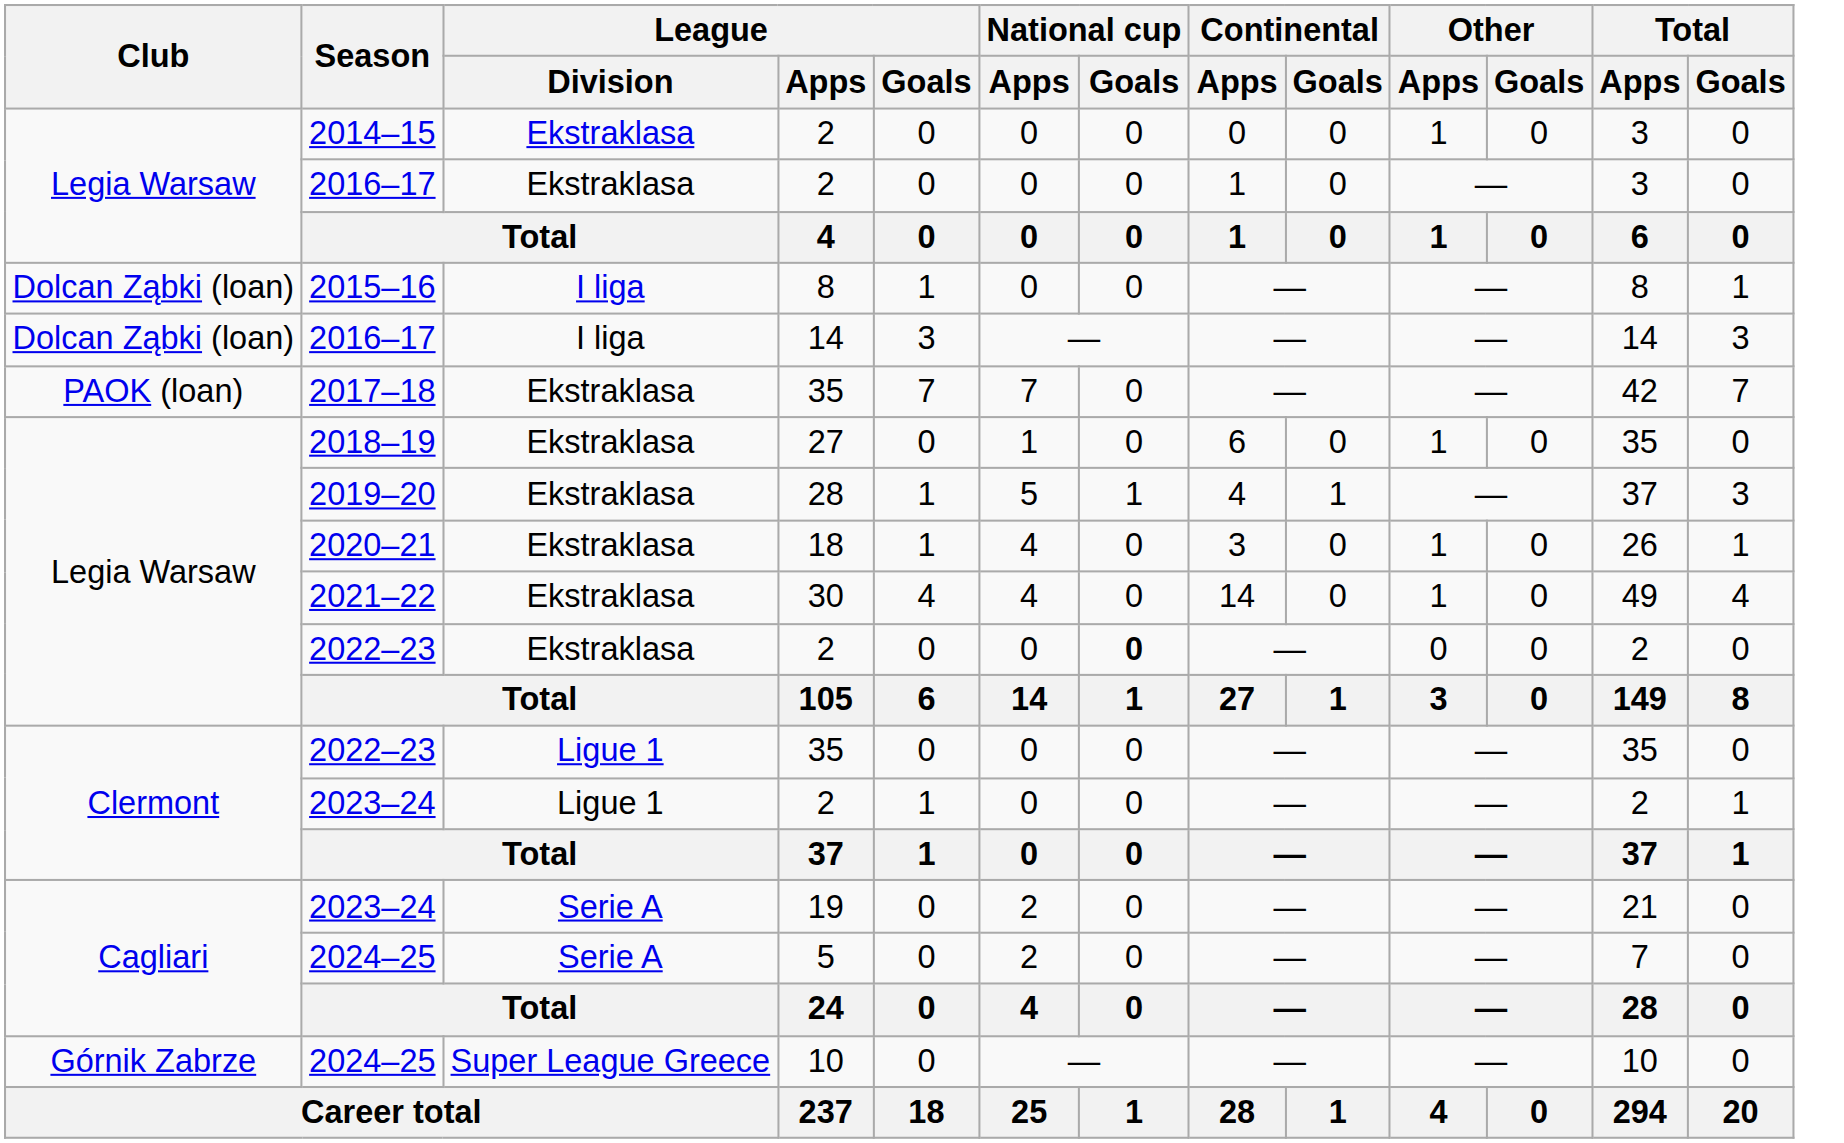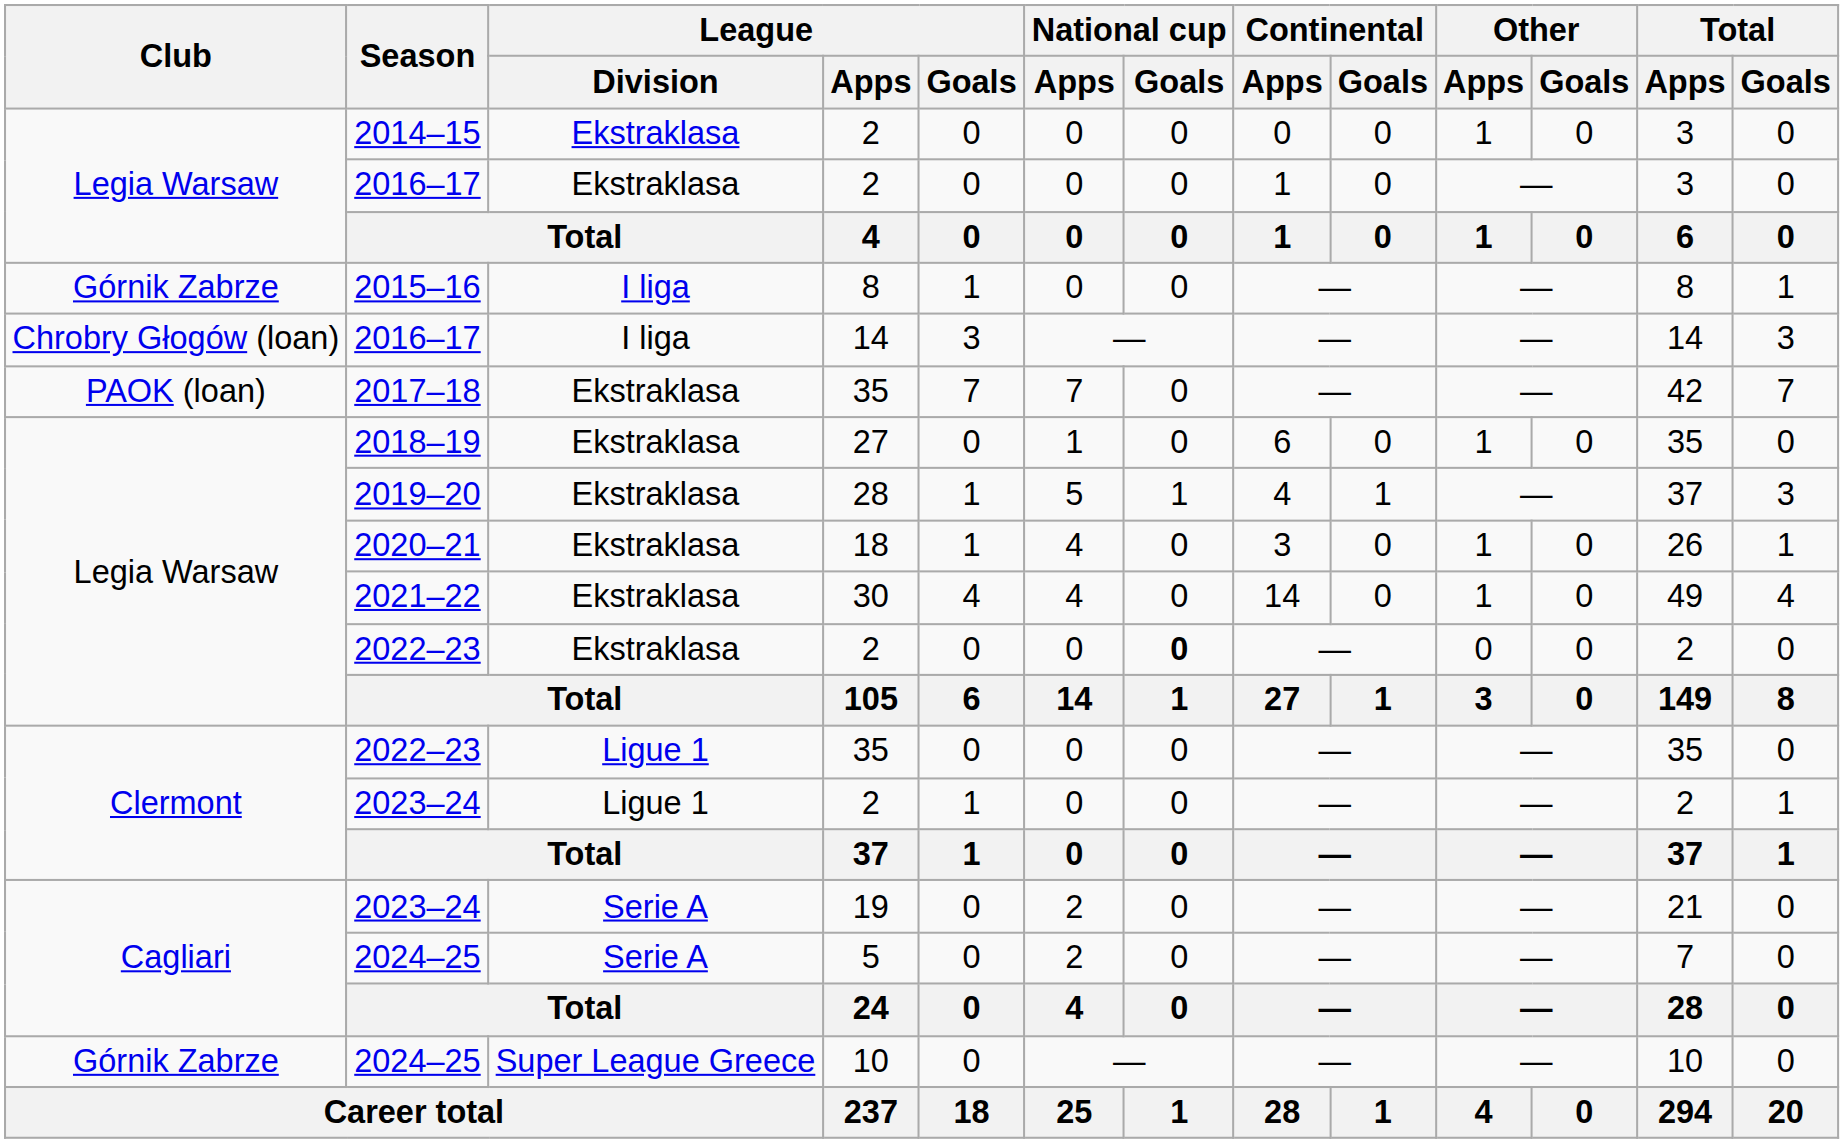 <table class="wikitable" style="text-align:center">
 <tr>
 <th rowspan="2">Club</th>
 <th rowspan="2">Season</th>
 <th colspan="3">League</th>
 <th colspan="2">National cup</th>
 <th colspan="2">Continental</th>
 <th colspan="2">Other</th>
 <th colspan="2">Total</th>
 </tr>
 <tr>
 <th>Division</th>
 <th>Apps</th>
 <th>Goals</th>
 <th>Apps</th>
 <th>Goals</th>
 <th>Apps</th>
 <th>Goals</th>
 <th>Apps</th>
 <th>Goals</th>
 <th>Apps</th>
 <th>Goals</th>
 </tr>
 <tr>
 <td rowspan="3"><a href='#'>Legia Warsaw</a></td>
 <td><a href='#'>2014–15</a></td>
 <td><a href='#'>Ekstraklasa</a></td>
 <td>2</td>
 <td>0</td>
 <td>0</td>
 <td>0</td>
 <td>0</td>
 <td>0</td>
 <td>1</td>
 <td>0</td>
 <td>3</td>
 <td>0</td>
 </tr>
 <tr>
 <td><a href='#'>2016–17</a></td>
 <td>Ekstraklasa</td>
 <td>2</td>
 <td>0</td>
 <td>0</td>
 <td>0</td>
 <td>1</td>
 <td>0</td>
 <td colspan="2">—</td>
 <td>3</td>
 <td>0</td>
 </tr>
 <tr>
 <th colspan="2">Total</th>
 <th>4</th>
 <th>0</th>
 <th>0</th>
 <th>0</th>
 <th>1</th>
 <th>0</th>
 <th>1</th>
 <th>0</th>
 <th>6</th>
 <th>0</th>
 </tr>
 <tr>
-<td><a href='#'>Dolcan Ząbki</a> (loan)</td>
+<td><a href='#'>Górnik Zabrze</a></td>
 <td><a href='#'>2015–16</a></td>
 <td><a href='#'>I liga</a></td>
 <td>8</td>
 <td>1</td>
 <td>0</td>
 <td>0</td>
 <td colspan="2">—</td>
 <td colspan="2">—</td>
 <td>8</td>
 <td>1</td>
 </tr>
 <tr>
-<td><a href='#'>Dolcan Ząbki</a> (loan)</td>
+<td><a href='#'>Chrobry Głogów</a> (loan)</td>
 <td><a href='#'>2016–17</a></td>
 <td>I liga</td>
 <td>14</td>
 <td>3</td>
 <td colspan="2">—</td>
 <td colspan="2">—</td>
 <td colspan="2">—</td>
 <td>14</td>
 <td>3</td>
 </tr>
 <tr>
 <td><a href='#'>PAOK</a> (loan)</td>
 <td><a href='#'>2017–18</a></td>
 <td>Ekstraklasa</td>
 <td>35</td>
 <td>7</td>
 <td>7</td>
 <td>0</td>
 <td colspan="2">—</td>
 <td colspan="2">—</td>
 <td>42</td>
 <td>7</td>
 </tr>
 <tr>
 <td rowspan="6">Legia Warsaw</td>
 <td><a href='#'>2018–19</a></td>
 <td>Ekstraklasa</td>
 <td>27</td>
 <td>0</td>
 <td>1</td>
 <td>0</td>
 <td>6</td>
 <td>0</td>
 <td>1</td>
 <td>0</td>
 <td>35</td>
 <td>0</td>
 </tr>
 <tr>
 <td><a href='#'>2019–20</a></td>
 <td>Ekstraklasa</td>
 <td>28</td>
 <td>1</td>
 <td>5</td>
 <td>1</td>
 <td>4</td>
 <td>1</td>
 <td colspan="2">—</td>
 <td>37</td>
 <td>3</td>
 </tr>
 <tr>
 <td><a href='#'>2020–21</a></td>
 <td>Ekstraklasa</td>
 <td>18</td>
 <td>1</td>
 <td>4</td>
 <td>0</td>
 <td>3</td>
 <td>0</td>
 <td>1</td>
 <td>0</td>
 <td>26</td>
 <td>1</td>
 </tr>
 <tr>
 <td><a href='#'>2021–22</a></td>
 <td>Ekstraklasa</td>
 <td>30</td>
 <td>4</td>
 <td>4</td>
 <td>0</td>
 <td>14</td>
 <td>0</td>
 <td>1</td>
 <td>0</td>
 <td>49</td>
 <td>4</td>
 </tr>
 <tr>
 <td><a href='#'>2022–23</a></td>
 <td>Ekstraklasa</td>
 <td>2</td>
 <td>0</td>
 <td>0</td>
 <td><strong>0</strong></td>
 <td colspan="2">—</td>
 <td>0</td>
 <td>0</td>
 <td>2</td>
 <td>0</td>
 </tr>
 <tr>
 <th colspan="2">Total</th>
 <th>105</th>
 <th>6</th>
 <th>14</th>
 <th>1</th>
 <th>27</th>
 <th>1</th>
 <th>3</th>
 <th>0</th>
 <th>149</th>
 <th>8</th>
 </tr>
 <tr>
 <td rowspan="3"><a href='#'>Clermont</a></td>
 <td><a href='#'>2022–23</a></td>
 <td><a href='#'>Ligue 1</a></td>
 <td>35</td>
 <td>0</td>
 <td>0</td>
 <td>0</td>
 <td colspan="2">—</td>
 <td colspan="2">—</td>
 <td>35</td>
 <td>0</td>
 </tr>
 <tr>
 <td><a href='#'>2023–24</a></td>
 <td>Ligue 1</td>
 <td>2</td>
 <td>1</td>
 <td>0</td>
 <td>0</td>
 <td colspan="2">—</td>
 <td colspan="2">—</td>
 <td>2</td>
 <td>1</td>
 </tr>
 <tr>
 <th colspan="2">Total</th>
 <th>37</th>
 <th>1</th>
 <th>0</th>
 <th>0</th>
 <th colspan="2">—</th>
 <th colspan="2">—</th>
 <th>37</th>
 <th>1</th>
 </tr>
 <tr>
 <td rowspan="3"><a href='#'>Cagliari</a></td>
 <td><a href='#'>2023–24</a></td>
 <td><a href='#'>Serie A</a></td>
 <td>19</td>
 <td>0</td>
 <td>2</td>
 <td>0</td>
 <td colspan="2">—</td>
 <td colspan="2">—</td>
 <td>21</td>
 <td>0</td>
 </tr>
 <tr>
 <td><a href='#'>2024–25</a></td>
 <td><a href='#'>Serie A</a></td>
 <td>5</td>
 <td>0</td>
 <td>2</td>
 <td>0</td>
 <td colspan="2">—</td>
 <td colspan="2">—</td>
 <td>7</td>
 <td>0</td>
 </tr>
 <tr>
 <th colspan="2">Total</th>
 <th>24</th>
 <th>0</th>
 <th>4</th>
 <th>0</th>
 <th colspan="2">—</th>
 <th colspan="2">—</th>
 <th>28</th>
 <th>0</th>
 </tr>
 <tr>
 <td><a href='#'>Górnik Zabrze</a></td>
 <td><a href='#'>2024–25</a></td>
 <td><a href='#'>Super League Greece</a></td>
 <td>10</td>
 <td>0</td>
 <td colspan="2">—</td>
 <td colspan="2">—</td>
 <td colspan="2">—</td>
 <td>10</td>
 <td>0</td>
 </tr>
 <tr>
 <th colspan="3">Career total</th>
 <th>237</th>
 <th>18</th>
 <th>25</th>
 <th>1</th>
 <th>28</th>
 <th>1</th>
 <th>4</th>
 <th>0</th>
 <th>294</th>
 <th>20</th>
 </tr>
 </table>
